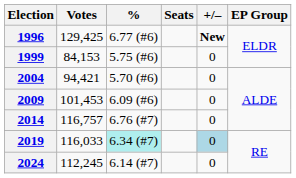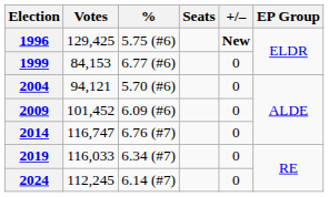 <table class="wikitable" style="text-align:center;">
 <tr>
 <th>Election</th>
 <th>Votes</th>
 <th>%</th>
 <th>Seats</th>
 <th>+/–</th>
 <th>EP Group</th>
 </tr>
 <tr>
 <th><a href='#'>1996</a></th>
 <td>129,425</td>
-<td>6.77 (#6)</td>
+<td>5.75 (#6)</td>
 <td></td>
 <td><strong>New</strong></td>
 <td rowspan=2><a href='#'>ELDR</a></td>
 </tr>
 <tr>
 <th><a href='#'>1999</a></th>
 <td>84,153</td>
-<td>5.75 (#6)</td>
+<td>6.77 (#6)</td>
 <td></td>
 <td> 0</td>
 </tr>
 <tr>
 <th><a href='#'>2004</a></th>
-<td>94,421</td>
+<td>94,121</td>
 <td>5.70 (#6)</td>
 <td></td>
 <td> 0</td>
 <td rowspan=3><a href='#'>ALDE</a></td>
 </tr>
 <tr>
 <th><a href='#'>2009</a></th>
-<td>101,453</td>
+<td>101,452</td>
 <td>6.09 (#6)</td>
 <td></td>
 <td> 0</td>
 </tr>
 <tr>
 <th><a href='#'>2014</a></th>
-<td>116,757</td>
+<td>116,747</td>
 <td>6.76 (#7)</td>
 <td></td>
 <td> 0</td>
 </tr>
 <tr>
 <th><a href='#'>2019</a></th>
 <td>116,033</td>
-<td style="background: paleturquoise;">6.34 (#7)</td>
+<td>6.34 (#7)</td>
 <td></td>
-<td style="background: lightblue;"> 0</td>
+<td> 0</td>
 <td rowspan=2><a href='#'>RE</a></td>
 </tr>
 <tr>
 <th><a href='#'>2024</a></th>
 <td>112,245</td>
 <td>6.14 (#7)</td>
 <td></td>
 <td> 0</td>
 </tr>
 </table>
